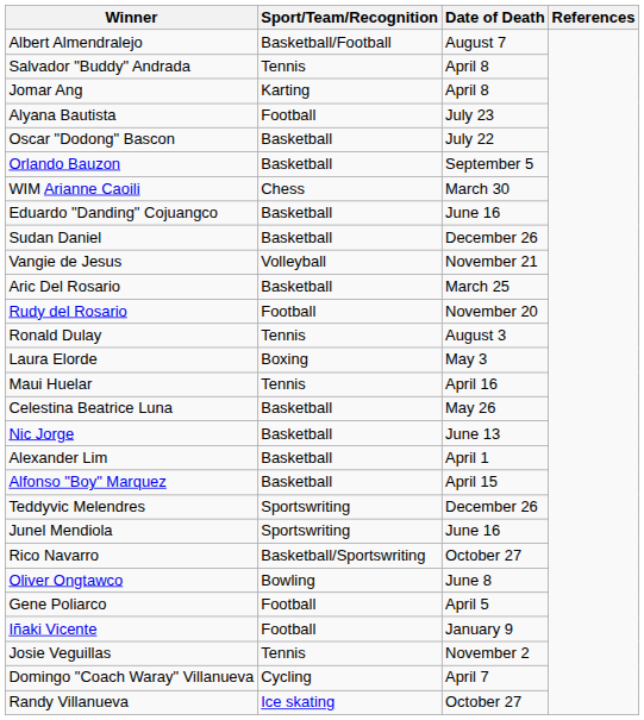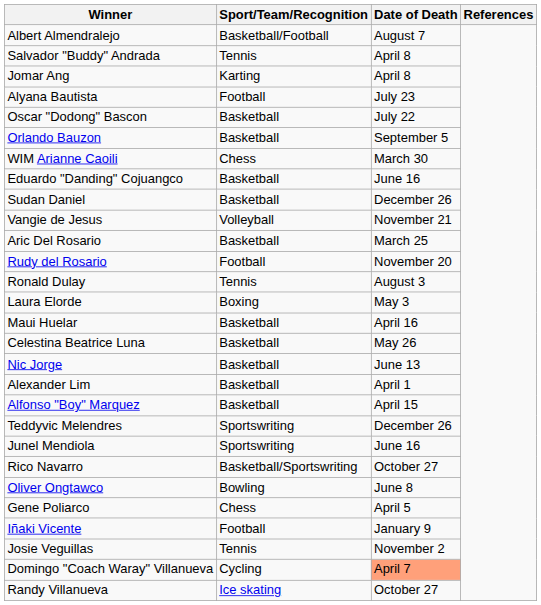 <table class="wikitable">
 <tr>
 <th>Winner</th>
 <th>Sport/Team/Recognition</th>
 <th>Date of Death</th>
 <th>References</th>
 </tr>
 <tr>
 <td>Albert Almendralejo</td>
 <td>Basketball/Football <br> </td>
 <td>August 7</td>
 <td rowspan=28></td>
 </tr>
 <tr>
 <td>Salvador "Buddy" Andrada</td>
 <td>Tennis <br> </td>
 <td>April 8</td>
 </tr>
 <tr>
 <td>Jomar Ang</td>
 <td>Karting <br> </td>
 <td>April 8</td>
 </tr>
 <tr>
 <td>Alyana Bautista</td>
 <td>Football <br> </td>
 <td>July 23</td>
 </tr>
 <tr>
 <td>Oscar "Dodong" Bascon</td>
 <td>Basketball <br> </td>
 <td>July 22</td>
 </tr>
 <tr>
 <td><a href='#'>Orlando Bauzon</a></td>
 <td>Basketball <br> </td>
 <td>September 5</td>
 </tr>
 <tr>
 <td>WIM <a href='#'>Arianne Caoili</a></td>
 <td>Chess <br> </td>
 <td>March 30</td>
 </tr>
 <tr>
 <td>Eduardo "Danding" Cojuangco</td>
 <td>Basketball <br> </td>
 <td>June 16</td>
 </tr>
 <tr>
 <td>Sudan Daniel</td>
 <td>Basketball <br> </td>
 <td>December 26</td>
 </tr>
 <tr>
 <td>Vangie de Jesus</td>
 <td>Volleyball <br> </td>
 <td>November 21</td>
 </tr>
 <tr>
 <td>Aric Del Rosario</td>
 <td>Basketball <br> </td>
 <td>March 25</td>
 </tr>
 <tr>
 <td><a href='#'>Rudy del Rosario</a></td>
 <td>Football <br> </td>
 <td>November 20</td>
 </tr>
 <tr>
 <td>Ronald Dulay</td>
 <td>Tennis <br> </td>
 <td>August 3</td>
 </tr>
 <tr>
 <td>Laura Elorde</td>
 <td>Boxing <br> </td>
 <td>May 3</td>
 </tr>
 <tr>
 <td>Maui Huelar</td>
-<td>Tennis <br> </td>
+<td>Basketball <br> </td>
 <td>April 16</td>
 </tr>
 <tr>
 <td>Celestina Beatrice Luna</td>
 <td>Basketball <br> </td>
 <td>May 26</td>
 </tr>
 <tr>
 <td><a href='#'>Nic Jorge</a></td>
 <td>Basketball <br> </td>
 <td>June 13</td>
 </tr>
 <tr>
 <td>Alexander Lim</td>
 <td>Basketball <br> </td>
 <td>April 1</td>
 </tr>
 <tr>
 <td><a href='#'>Alfonso "Boy" Marquez</a></td>
 <td>Basketball <br> </td>
 <td>April 15</td>
 </tr>
 <tr>
 <td>Teddyvic Melendres</td>
 <td>Sportswriting <br> </td>
 <td>December 26</td>
 </tr>
 <tr>
 <td>Junel Mendiola</td>
 <td>Sportswriting <br> </td>
 <td>June 16</td>
 </tr>
 <tr>
 <td>Rico Navarro</td>
 <td>Basketball/Sportswriting <br> </td>
 <td>October 27</td>
 </tr>
 <tr>
 <td><a href='#'>Oliver Ongtawco</a></td>
 <td>Bowling <br> </td>
 <td>June 8</td>
 </tr>
 <tr>
 <td>Gene Poliarco</td>
-<td>Football <br> </td>
+<td>Chess <br> </td>
 <td>April 5</td>
 </tr>
 <tr>
 <td><a href='#'>Iñaki Vicente</a></td>
 <td>Football <br> </td>
 <td>January 9</td>
 </tr>
 <tr>
 <td>Josie Veguillas</td>
 <td>Tennis <br> </td>
 <td>November 2</td>
 </tr>
 <tr>
 <td>Domingo "Coach Waray" Villanueva</td>
 <td>Cycling <br> </td>
-<td>April 7</td>
+<td style="background: lightsalmon;">April 7</td>
 </tr>
 <tr>
 <td>Randy Villanueva</td>
 <td><a href='#'>Ice skating</a> <br> </td>
 <td>October 27</td>
 </tr>
 </table>
